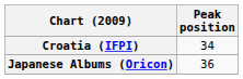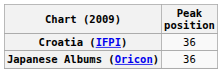 <table class="wikitable sortable plainrowheaders">
 <tr>
 <th scope="col">Chart (2009)</th>
 <th scope="col">Peak<br>position</th>
 </tr>
 <tr>
 </tr>
 <tr>
 </tr>
 <tr>
 </tr>
 <tr>
 </tr>
 <tr>
 </tr>
 <tr>
 <th scope="row">Croatia (<a href='#'>IFPI</a>)</th>
-<td style="text-align:center;">34</td>
+<td style="text-align:center;">36</td>
 </tr>
 <tr>
 </tr>
 <tr>
 </tr>
 <tr>
 </tr>
 <tr>
 </tr>
 <tr>
 </tr>
 <tr>
 </tr>
 <tr>
 </tr>
 <tr>
 </tr>
 <tr>
 <th scope="row">Japanese Albums (<a href='#'>Oricon</a>)</th>
 <td style="text-align:center;">36</td>
 </tr>
 <tr>
 </tr>
 <tr>
 </tr>
 <tr>
 </tr>
 <tr>
 </tr>
 <tr>
 </tr>
 <tr>
 </tr>
 <tr>
 </tr>
 <tr>
 </tr>
 <tr>
 </tr>
 <tr>
 </tr>
 <tr>
 </tr>
 <tr>
 </tr>
 </table>
